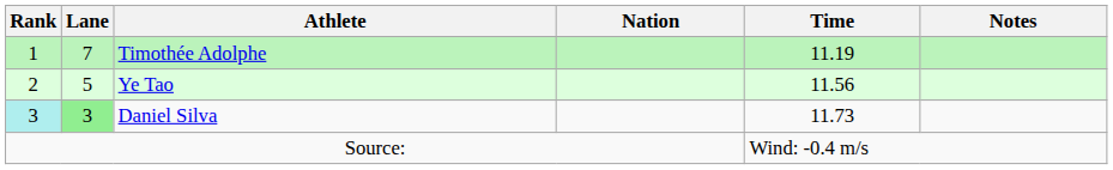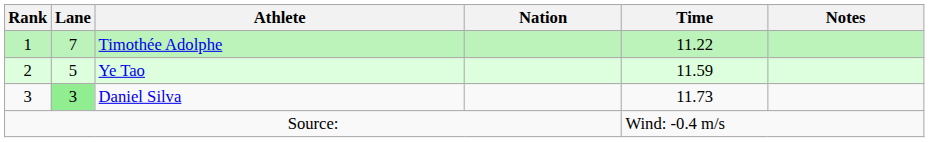 <table class="wikitable sortable" style="text-align:center;width: 70%;">
 <tr>
 <th scope="col" style="width: 15px;">Rank</th>
 <th scope="col" style="width: 15px;">Lane</th>
 <th scope="col">Athlete</th>
 <th scope="col">Nation</th>
 <th scope="col">Time</th>
 <th scope="col">Notes</th>
 </tr>
 <tr bgcolor=bbf3bb>
 <td>1</td>
 <td>7</td>
 <td align=left><a href='#'>Timothée Adolphe</a><br></td>
 <td align=left></td>
-<td>11.19</td>
+<td>11.22</td>
 <td></td>
 </tr>
 <tr bgcolor=ddffdd>
 <td>2</td>
 <td>5</td>
 <td align=left><a href='#'>Ye Tao</a><br></td>
 <td align=left></td>
-<td>11.56</td>
+<td>11.59</td>
 <td></td>
 </tr>
 <tr>
-<td style="background: paleturquoise;">3</td>
+<td>3</td>
 <td style="background: lightgreen;">3</td>
 <td align=left><a href='#'>Daniel Silva</a><br></td>
 <td align=left></td>
 <td>11.73</td>
 <td></td>
 </tr>
 <tr class="sortbottom">
 <td colspan="4">Source:</td>
 <td colspan="2" style="text-align:left;">Wind: -0.4 m/s</td>
 </tr>
 </table>
